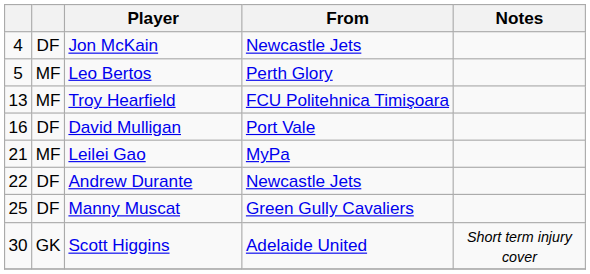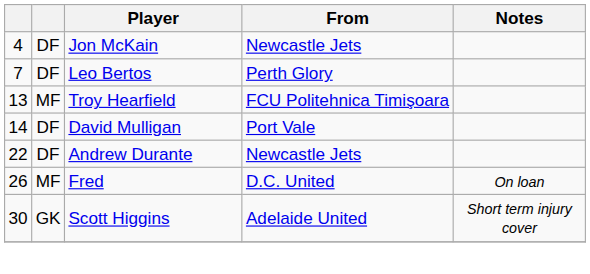 <table class="wikitable sortable" style="text-align:center; font-size:95%;">
 <tr>
 <th></th>
 <th></th>
 <th width=150>Player</th>
 <th width=180>From</th>
 <th width=110>Notes</th>
 </tr>
 <tr>
 <td>4</td>
 <td>DF</td>
 <td align=left> <a href='#'>Jon McKain</a></td>
 <td align=left> <a href='#'>Newcastle Jets</a></td>
 <td></td>
 </tr>
 <tr>
-<td>5</td>
-<td>MF</td>
+<td>7</td>
+<td>DF</td>
 <td align=left> <a href='#'>Leo Bertos</a></td>
 <td align=left> <a href='#'>Perth Glory</a></td>
 <td></td>
 </tr>
 <tr>
 <td>13</td>
 <td>MF</td>
 <td align=left> <a href='#'>Troy Hearfield</a></td>
 <td align=left> <a href='#'>FCU Politehnica Timişoara</a></td>
 <td></td>
 </tr>
 <tr>
-<td>16</td>
+<td>14</td>
 <td>DF</td>
 <td align=left> <a href='#'>David Mulligan</a></td>
 <td align=left> <a href='#'>Port Vale</a></td>
-<td></td>
-</tr>
-<tr>
-<td>21</td>
-<td>MF</td>
-<td align=left> <a href='#'>Leilei Gao</a></td>
-<td align=left> <a href='#'>MyPa</a></td>
 <td></td>
 </tr>
 <tr>
 <td>22</td>
 <td>DF</td>
 <td align=left> <a href='#'>Andrew Durante</a></td>
 <td align=left> <a href='#'>Newcastle Jets</a></td>
 <td></td>
 </tr>
 <tr>
-<td>25</td>
-<td>DF</td>
-<td align=left> <a href='#'>Manny Muscat</a></td>
-<td align=left> <a href='#'>Green Gully Cavaliers</a></td>
-<td></td>
+<td>26</td>
+<td>MF</td>
+<td align=left> <a href='#'>Fred</a></td>
+<td align=left> <a href='#'>D.C. United</a></td>
+<td><small><em>On loan</em></small></td>
 </tr>
 <tr>
 <td>30</td>
 <td>GK</td>
 <td align=left> <a href='#'>Scott Higgins</a></td>
 <td align=left> <a href='#'>Adelaide United</a></td>
 <td><small><em>Short term injury cover</em></small></td>
 </tr>
 <tr>
 </tr>
 </table>
